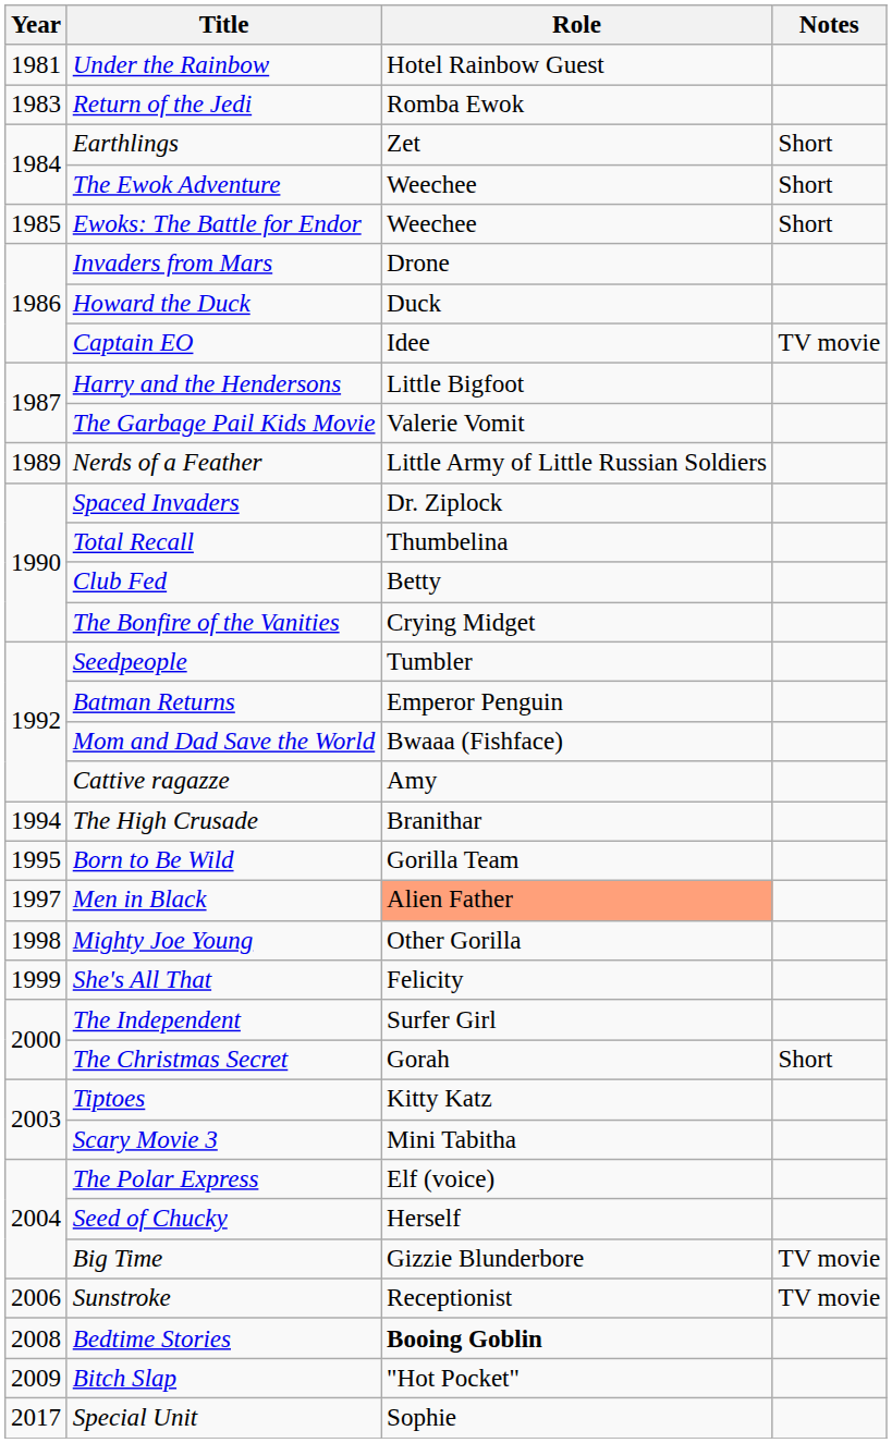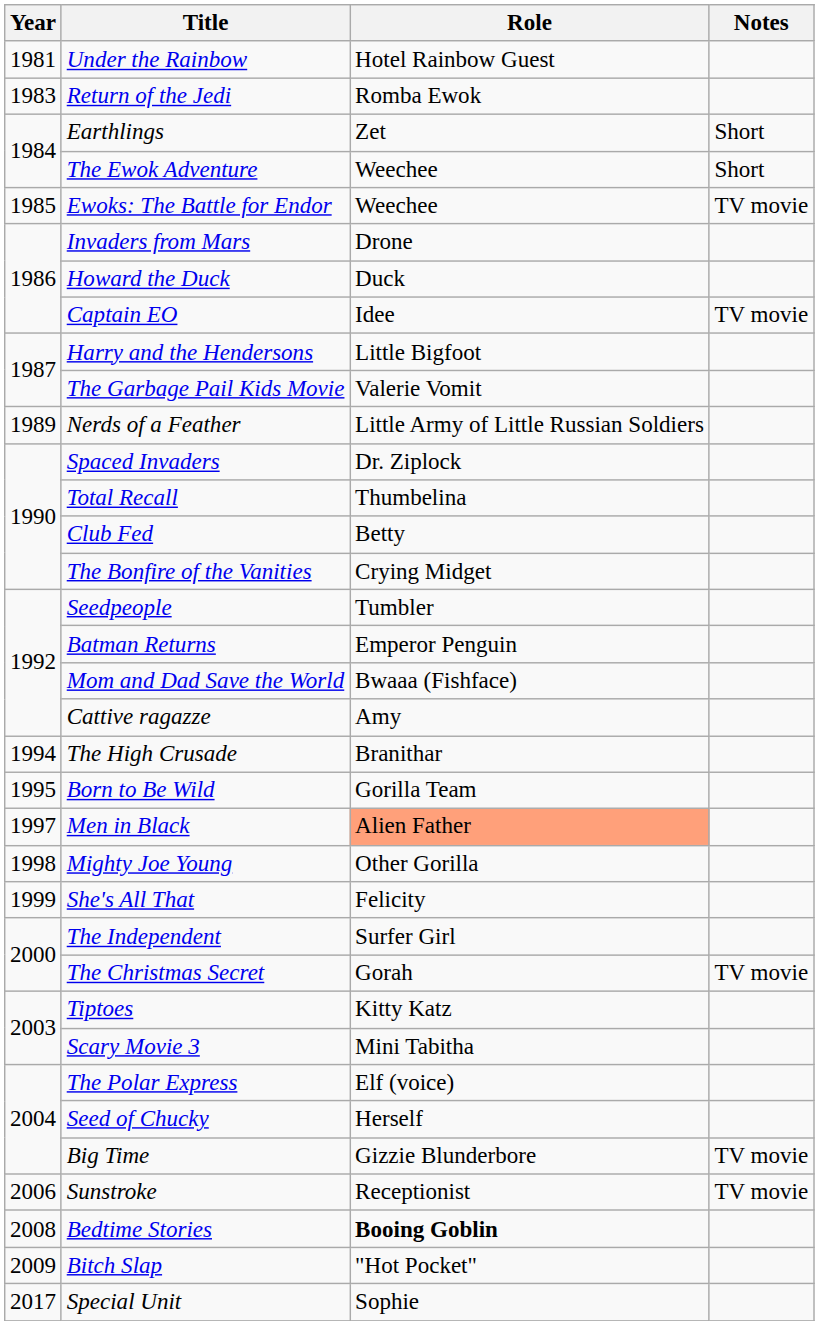 <table class="wikitable sortable">
 <tr>
 <th>Year</th>
 <th>Title</th>
 <th>Role</th>
 <th>Notes</th>
 </tr>
 <tr>
 <td>1981</td>
 <td><em><a href='#'>Under the Rainbow</a></em></td>
 <td>Hotel Rainbow Guest</td>
 <td></td>
 </tr>
 <tr>
 <td>1983</td>
 <td><em><a href='#'>Return of the Jedi</a></em></td>
 <td>Romba Ewok</td>
 <td></td>
 </tr>
 <tr>
 <td rowspan="2">1984</td>
 <td><em>Earthlings</em></td>
 <td>Zet</td>
 <td>Short</td>
 </tr>
 <tr>
 <td><em><a href='#'>The Ewok Adventure</a></em></td>
 <td>Weechee</td>
 <td>Short</td>
 </tr>
 <tr>
 <td>1985</td>
 <td><em><a href='#'>Ewoks: The Battle for Endor</a></em></td>
 <td>Weechee</td>
-<td>Short</td>
+<td>TV movie</td>
 </tr>
 <tr>
 <td rowspan="3">1986</td>
 <td><em><a href='#'>Invaders from Mars</a></em></td>
 <td>Drone</td>
 <td></td>
 </tr>
 <tr>
 <td><em><a href='#'>Howard the Duck</a></em></td>
 <td>Duck</td>
 <td></td>
 </tr>
 <tr>
 <td><em><a href='#'>Captain EO</a></em></td>
 <td>Idee</td>
 <td>TV movie</td>
 </tr>
 <tr>
 <td rowspan="2">1987</td>
 <td><em><a href='#'>Harry and the Hendersons</a></em></td>
 <td>Little Bigfoot</td>
 <td></td>
 </tr>
 <tr>
 <td><em><a href='#'>The Garbage Pail Kids Movie</a></em></td>
 <td>Valerie Vomit</td>
 <td></td>
 </tr>
 <tr>
 <td>1989</td>
 <td><em>Nerds of a Feather</em></td>
 <td>Little Army of Little Russian Soldiers</td>
 <td></td>
 </tr>
 <tr>
 <td rowspan="4">1990</td>
 <td><em><a href='#'>Spaced Invaders</a></em></td>
 <td>Dr. Ziplock</td>
 <td></td>
 </tr>
 <tr>
 <td><em><a href='#'>Total Recall</a></em></td>
 <td>Thumbelina</td>
 <td></td>
 </tr>
 <tr>
 <td><em><a href='#'>Club Fed</a></em></td>
 <td>Betty</td>
 <td></td>
 </tr>
 <tr>
 <td><em><a href='#'>The Bonfire of the Vanities</a></em></td>
 <td>Crying Midget</td>
 <td></td>
 </tr>
 <tr>
 <td rowspan="4">1992</td>
 <td><em><a href='#'>Seedpeople</a></em></td>
 <td>Tumbler</td>
 <td></td>
 </tr>
 <tr>
 <td><em><a href='#'>Batman Returns</a></em></td>
 <td>Emperor Penguin</td>
 <td></td>
 </tr>
 <tr>
 <td><em><a href='#'>Mom and Dad Save the World</a></em></td>
 <td>Bwaaa (Fishface)</td>
 <td></td>
 </tr>
 <tr>
 <td><em>Cattive ragazze</em></td>
 <td>Amy</td>
 <td></td>
 </tr>
 <tr>
 <td>1994</td>
 <td><em>The High Crusade</em></td>
 <td>Branithar</td>
 <td></td>
 </tr>
 <tr>
 <td>1995</td>
 <td><em><a href='#'>Born to Be Wild</a></em></td>
 <td>Gorilla Team</td>
 <td></td>
 </tr>
 <tr>
 <td>1997</td>
 <td><em><a href='#'>Men in Black</a></em></td>
 <td style="background: lightsalmon;">Alien Father</td>
 <td></td>
 </tr>
 <tr>
 <td>1998</td>
 <td><em><a href='#'>Mighty Joe Young</a></em></td>
 <td>Other Gorilla</td>
 <td></td>
 </tr>
 <tr>
 <td>1999</td>
 <td><em><a href='#'>She's All That</a></em></td>
 <td>Felicity</td>
 <td></td>
 </tr>
 <tr>
 <td rowspan="2">2000</td>
 <td><em><a href='#'>The Independent</a></em></td>
 <td>Surfer Girl</td>
 <td></td>
 </tr>
 <tr>
 <td><em><a href='#'>The Christmas Secret</a></em></td>
 <td>Gorah</td>
-<td>Short</td>
+<td>TV movie</td>
 </tr>
 <tr>
 <td rowspan="2">2003</td>
 <td><em><a href='#'>Tiptoes</a></em></td>
 <td>Kitty Katz</td>
 <td></td>
 </tr>
 <tr>
 <td><em><a href='#'>Scary Movie 3</a></em></td>
 <td>Mini Tabitha</td>
 <td></td>
 </tr>
 <tr>
 <td rowspan="3">2004</td>
 <td><em><a href='#'>The Polar Express</a></em></td>
 <td>Elf (voice)</td>
 <td></td>
 </tr>
 <tr>
 <td><em><a href='#'>Seed of Chucky</a></em></td>
 <td>Herself</td>
 <td></td>
 </tr>
 <tr>
 <td><em>Big Time</em></td>
 <td>Gizzie Blunderbore</td>
 <td>TV movie</td>
 </tr>
 <tr>
 <td>2006</td>
 <td><em>Sunstroke</em></td>
 <td>Receptionist</td>
 <td>TV movie</td>
 </tr>
 <tr>
 <td>2008</td>
 <td><em><a href='#'>Bedtime Stories</a></em></td>
 <td><strong>Booing Goblin</strong></td>
 <td></td>
 </tr>
 <tr>
 <td>2009</td>
 <td><em><a href='#'>Bitch Slap</a></em></td>
 <td>"Hot Pocket"</td>
 <td></td>
 </tr>
 <tr>
 <td>2017</td>
 <td><em>Special Unit</em></td>
 <td>Sophie</td>
 <td></td>
 </tr>
 </table>
